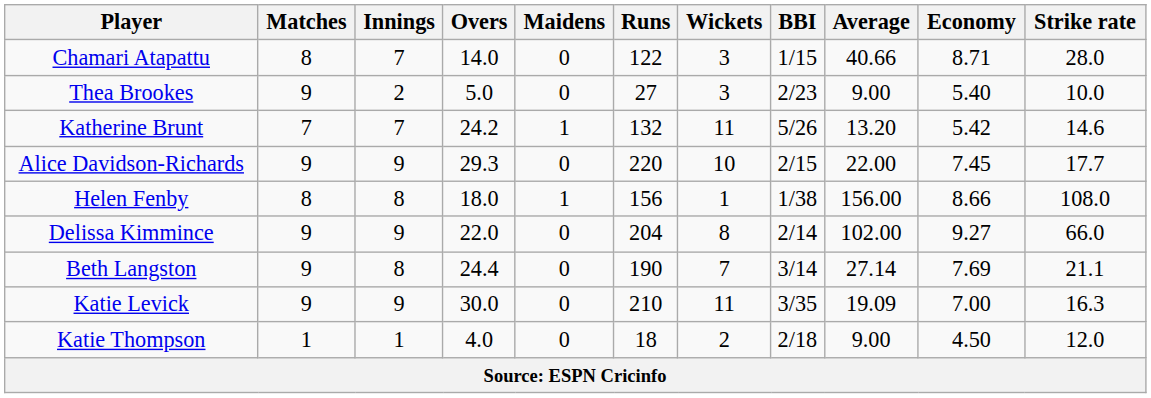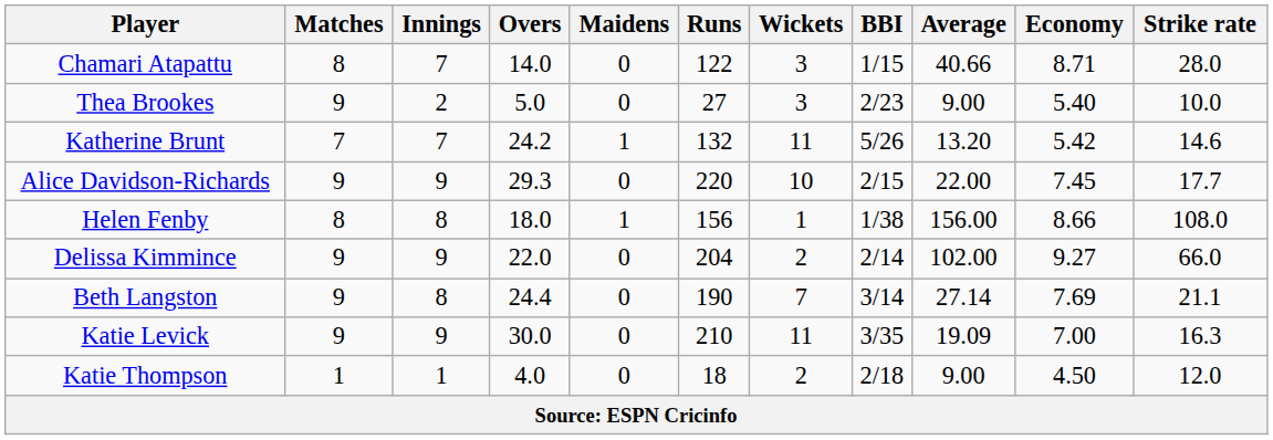 <table class="wikitable" style="text-align:center; width:65%;">
 <tr>
 <th>Player</th>
 <th>Matches</th>
 <th>Innings</th>
 <th>Overs</th>
 <th>Maidens</th>
 <th>Runs</th>
 <th>Wickets</th>
 <th>BBI</th>
 <th>Average</th>
 <th>Economy</th>
 <th>Strike rate</th>
 </tr>
 <tr>
 <td><a href='#'>Chamari Atapattu</a></td>
 <td>8</td>
 <td>7</td>
 <td>14.0</td>
 <td>0</td>
 <td>122</td>
 <td>3</td>
 <td>1/15</td>
 <td>40.66</td>
 <td>8.71</td>
 <td>28.0</td>
 </tr>
 <tr>
 <td><a href='#'>Thea Brookes</a></td>
 <td>9</td>
 <td>2</td>
 <td>5.0</td>
 <td>0</td>
 <td>27</td>
 <td>3</td>
 <td>2/23</td>
 <td>9.00</td>
 <td>5.40</td>
 <td>10.0</td>
 </tr>
 <tr>
 <td><a href='#'>Katherine Brunt</a></td>
 <td>7</td>
 <td>7</td>
 <td>24.2</td>
 <td>1</td>
 <td>132</td>
 <td>11</td>
 <td>5/26</td>
 <td>13.20</td>
 <td>5.42</td>
 <td>14.6</td>
 </tr>
 <tr>
 <td><a href='#'>Alice Davidson-Richards</a></td>
 <td>9</td>
 <td>9</td>
 <td>29.3</td>
 <td>0</td>
 <td>220</td>
 <td>10</td>
 <td>2/15</td>
 <td>22.00</td>
 <td>7.45</td>
 <td>17.7</td>
 </tr>
 <tr>
 <td><a href='#'>Helen Fenby</a></td>
 <td>8</td>
 <td>8</td>
 <td>18.0</td>
 <td>1</td>
 <td>156</td>
 <td>1</td>
 <td>1/38</td>
 <td>156.00</td>
 <td>8.66</td>
 <td>108.0</td>
 </tr>
 <tr>
 <td><a href='#'>Delissa Kimmince</a></td>
 <td>9</td>
 <td>9</td>
 <td>22.0</td>
 <td>0</td>
 <td>204</td>
-<td>8</td>
+<td>2</td>
 <td>2/14</td>
 <td>102.00</td>
 <td>9.27</td>
 <td>66.0</td>
 </tr>
 <tr>
 <td><a href='#'>Beth Langston</a></td>
 <td>9</td>
 <td>8</td>
 <td>24.4</td>
 <td>0</td>
 <td>190</td>
 <td>7</td>
 <td>3/14</td>
 <td>27.14</td>
 <td>7.69</td>
 <td>21.1</td>
 </tr>
 <tr>
 <td><a href='#'>Katie Levick</a></td>
 <td>9</td>
 <td>9</td>
 <td>30.0</td>
 <td>0</td>
 <td>210</td>
 <td>11</td>
 <td>3/35</td>
 <td>19.09</td>
 <td>7.00</td>
 <td>16.3</td>
 </tr>
 <tr>
 <td><a href='#'>Katie Thompson</a></td>
 <td>1</td>
 <td>1</td>
 <td>4.0</td>
 <td>0</td>
 <td>18</td>
 <td>2</td>
 <td>2/18</td>
 <td>9.00</td>
 <td>4.50</td>
 <td>12.0</td>
 </tr>
 <tr>
 <th colspan="13"><small>Source: ESPN Cricinfo </small></th>
 </tr>
 </table>
